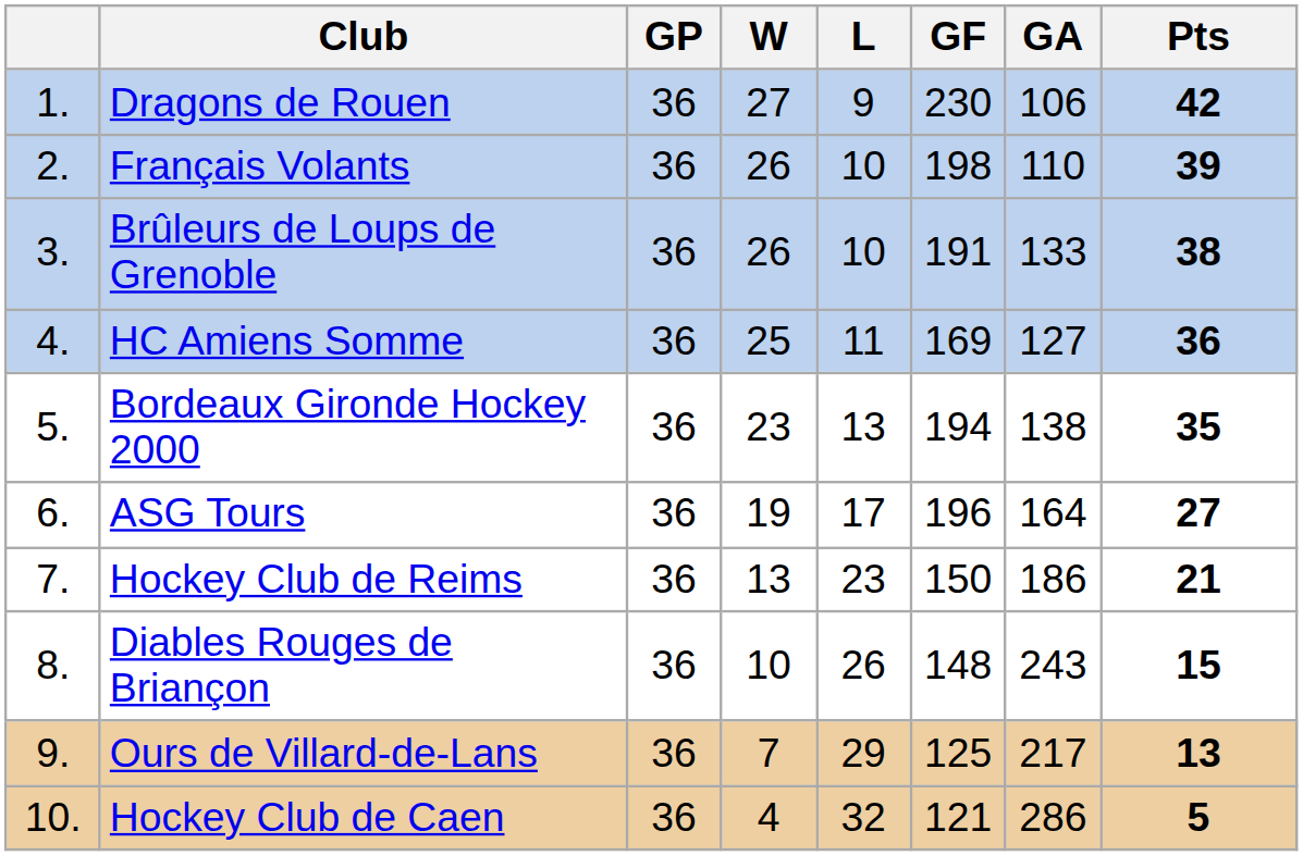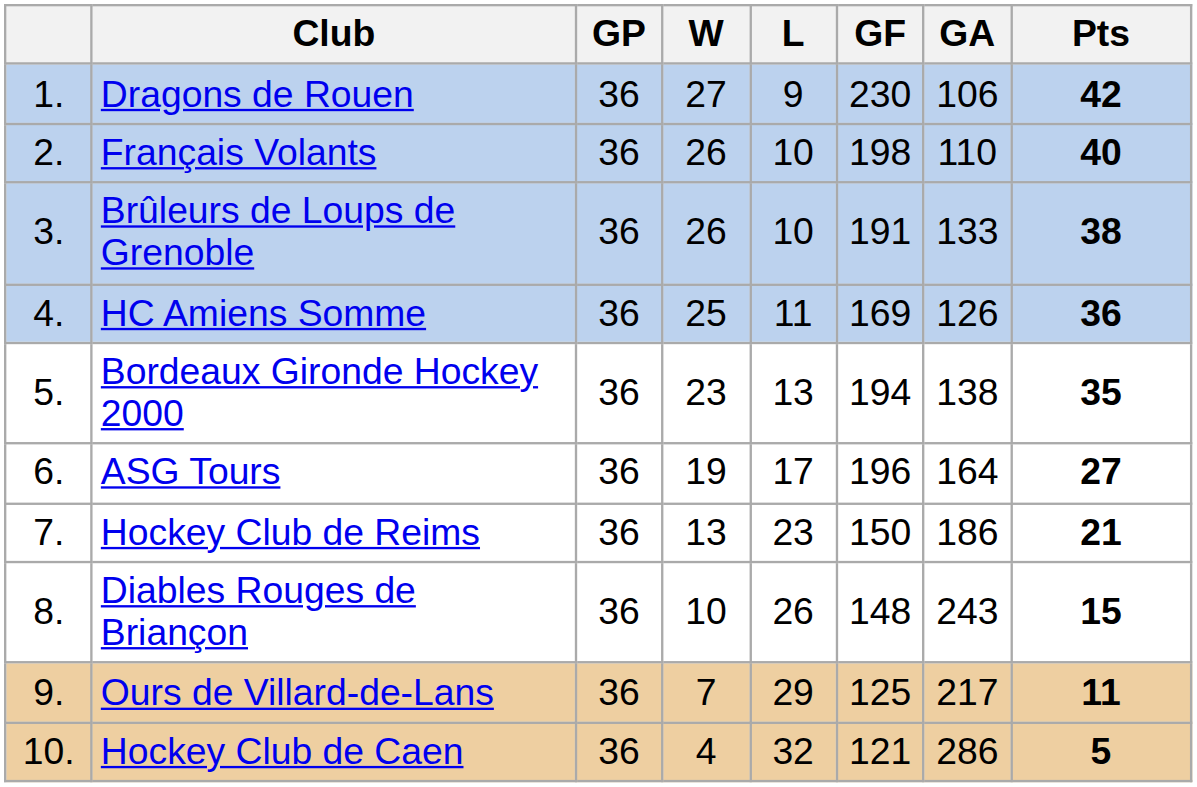 <table class="wikitable">
 <tr>
 <th width="30"></th>
 <th width="200">Club</th>
 <th width="30">GP</th>
 <th width="30">W</th>
 <th width="30">L</th>
 <th width="30">GF</th>
 <th width="30">GA</th>
 <th width="70">Pts</th>
 </tr>
 <tr bgcolor="#BCD2EE" align="center">
 <td>1.</td>
 <td align="left"><a href='#'>Dragons de Rouen</a></td>
 <td>36</td>
 <td>27</td>
 <td>9</td>
 <td>230</td>
 <td>106</td>
 <td><strong>42</strong></td>
 </tr>
 <tr bgcolor="#BCD2EE" align="center">
 <td>2.</td>
 <td align="left"><a href='#'>Français Volants</a></td>
 <td>36</td>
 <td>26</td>
 <td>10</td>
 <td>198</td>
 <td>110</td>
-<td><strong>39</strong></td>
+<td><strong>40</strong></td>
 </tr>
 <tr bgcolor="#BCD2EE" align="center">
 <td>3.</td>
 <td align="left"><a href='#'>Brûleurs de Loups de Grenoble</a></td>
 <td>36</td>
 <td>26</td>
 <td>10</td>
 <td>191</td>
 <td>133</td>
 <td><strong>38</strong></td>
 </tr>
 <tr bgcolor="#BCD2EE" align="center">
 <td>4.</td>
 <td align="left"><a href='#'>HC Amiens Somme</a></td>
 <td>36</td>
 <td>25</td>
 <td>11</td>
 <td>169</td>
-<td>127</td>
+<td>126</td>
 <td><strong>36</strong></td>
 </tr>
 <tr bgcolor="#FFFFFF" align="center">
 <td>5.</td>
 <td align="left"><a href='#'>Bordeaux Gironde Hockey 2000</a></td>
 <td>36</td>
 <td>23</td>
 <td>13</td>
 <td>194</td>
 <td>138</td>
 <td><strong>35</strong></td>
 </tr>
 <tr bgcolor="#FFFFFF" align="center">
 <td>6.</td>
 <td align="left"><a href='#'>ASG Tours</a></td>
 <td>36</td>
 <td>19</td>
 <td>17</td>
 <td>196</td>
 <td>164</td>
 <td><strong>27</strong></td>
 </tr>
 <tr bgcolor="#FFFFFF" align="center">
 <td>7.</td>
 <td align="left"><a href='#'>Hockey Club de Reims</a></td>
 <td>36</td>
 <td>13</td>
 <td>23</td>
 <td>150</td>
 <td>186</td>
 <td><strong>21</strong></td>
 </tr>
 <tr bgcolor="#FFFFFF" align="center">
 <td>8.</td>
 <td align="left"><a href='#'>Diables Rouges de Briançon</a></td>
 <td>36</td>
 <td>10</td>
 <td>26</td>
 <td>148</td>
 <td>243</td>
 <td><strong>15</strong></td>
 </tr>
 <tr bgcolor="#EECFA1" align="center">
 <td>9.</td>
 <td align="left"><a href='#'>Ours de Villard-de-Lans</a></td>
 <td>36</td>
 <td>7</td>
 <td>29</td>
 <td>125</td>
 <td>217</td>
-<td><strong>13</strong></td>
+<td><strong>11</strong></td>
 </tr>
 <tr bgcolor="#EECFA1" align="center">
 <td>10.</td>
 <td align="left"><a href='#'>Hockey Club de Caen</a></td>
 <td>36</td>
 <td>4</td>
 <td>32</td>
 <td>121</td>
 <td>286</td>
 <td><strong>5</strong></td>
 </tr>
 </table>
